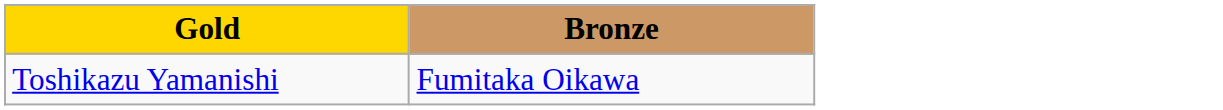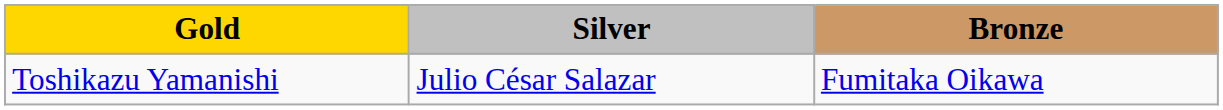 <table class="wikitable" style="text-align:left">
 <tr align="center">
 <td width=200 bgcolor=gold><strong>Gold</strong></td>
+<td width=200 bgcolor=silver><strong>Silver</strong></td>
 <td width=200 bgcolor=CC9966><strong>Bronze</strong></td>
 </tr>
 <tr>
 <td><a href='#'>Toshikazu Yamanishi</a><br><em></em></td>
+<td><a href='#'>Julio César Salazar</a><br><em></em></td>
 <td><a href='#'>Fumitaka Oikawa</a><br><em></em></td>
 </tr>
 </table>
